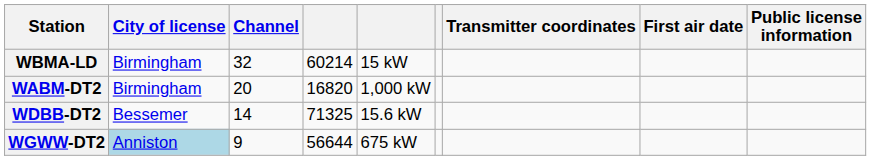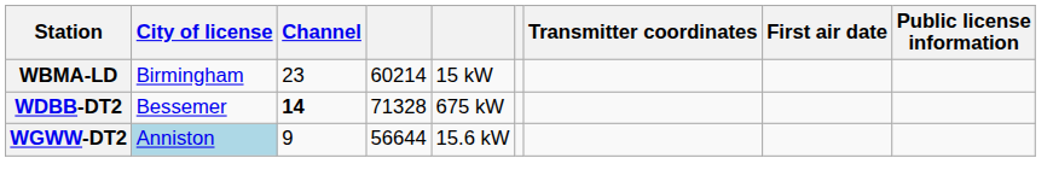 <table class="wikitable">
 <tr>
 <th scope = "col">Station</th>
 <th scope = "col"><a href='#'>City of license</a></th>
 <th scope = "col"><a href='#'>Channel</a></th>
 <th scope = "col"><a href='#'></a></th>
 <th scope = "col"><a href='#'></a></th>
 <th scope = "col"><a href='#'></a></th>
 <th scope = "col">Transmitter coordinates</th>
 <th scope = "col">First air date</th>
 <th scope = "col">Public license<br>information</th>
 </tr>
 <tr>
 <th scope="row">WBMA-LD</th>
 <td><a href='#'>Birmingham</a></td>
-<td>32</td>
+<td>23</td>
 <td>60214</td>
 <td>15 kW</td>
 <td></td>
 <td></td>
 <td></td>
 <td></td>
 </tr>
 <tr>
-<th scope="row"><a href='#'>WABM</a>-DT2</th>
-<td><a href='#'>Birmingham</a></td>
-<td>20</td>
-<td>16820</td>
-<td>1,000 kW</td>
-<td></td>
-<td></td>
-<td></td>
-<td></td>
-</tr>
-<tr>
 <th scope="row"><a href='#'>WDBB</a>-DT2</th>
 <td><a href='#'>Bessemer</a></td>
-<td>14</td>
-<td>71325</td>
-<td>15.6 kW</td>
+<td><strong>14</strong></td>
+<td>71328</td>
+<td>675 kW</td>
 <td></td>
 <td></td>
 <td></td>
 <td></td>
 </tr>
 <tr>
 <th scope="row"><a href='#'>WGWW</a>-DT2</th>
 <td style="background: lightblue;"><a href='#'>Anniston</a></td>
 <td>9</td>
 <td>56644</td>
-<td>675 kW</td>
+<td>15.6 kW</td>
 <td></td>
 <td></td>
 <td></td>
 <td></td>
 </tr>
 </table>
